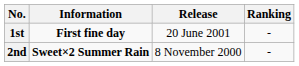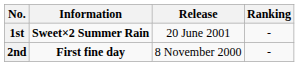 <table class="wikitable">
 <tr>
 <th>No.</th>
 <th>Information</th>
 <th>Release</th>
 <th>Ranking</th>
 </tr>
 <tr>
 <th>1st</th>
-<td align="center"><strong>First fine day</strong></td>
+<td align="center"><strong>Sweet×2 Summer Rain</strong></td>
 <td align="center">20 June 2001</td>
 <td align="center">-</td>
 </tr>
 <tr>
 <th>2nd</th>
-<td align="center"><strong>Sweet×2 Summer Rain</strong></td>
+<td align="center"><strong>First fine day</strong></td>
 <td align="center">8 November 2000</td>
 <td align="center">-</td>
 </tr>
 </table>
